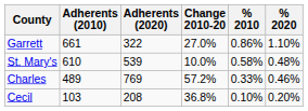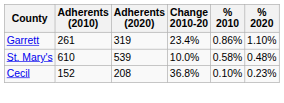 <table class="wikitable sortable">
 <tr>
 <th>County</th>
 <th>Adherents<br>(2010)</th>
 <th>Adherents<br>(2020)</th>
 <th>Change<br>2010-20</th>
 <th>%<br>2010</th>
 <th>%<br>2020</th>
 </tr>
 <tr --->
 <td><a href='#'>Garrett</a></td>
-<td>661</td>
-<td>322</td>
-<td>27.0%</td>
+<td>261</td>
+<td>319</td>
+<td>23.4%</td>
 <td>0.86%</td>
 <td>1.10%</td>
 </tr>
 <tr --->
 <td><a href='#'>St. Mary's</a></td>
 <td>610</td>
 <td>539</td>
 <td>10.0%</td>
 <td>0.58%</td>
 <td>0.48%</td>
 </tr>
 <tr --->
-<td><a href='#'>Charles</a></td>
-<td>489</td>
-<td>769</td>
-<td>57.2%</td>
-<td>0.33%</td>
-<td>0.46%</td>
-</tr>
-<tr --->
 <td><a href='#'>Cecil</a></td>
-<td>103</td>
+<td>152</td>
 <td>208</td>
 <td>36.8%</td>
 <td>0.10%</td>
-<td>0.20%</td>
+<td>0.23%</td>
 </tr>
 </table>
